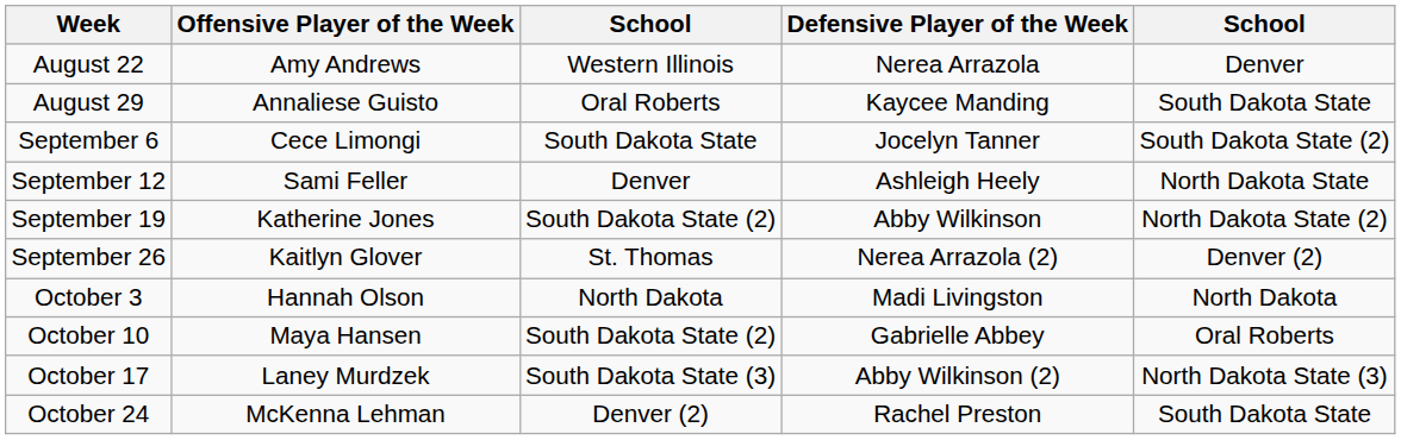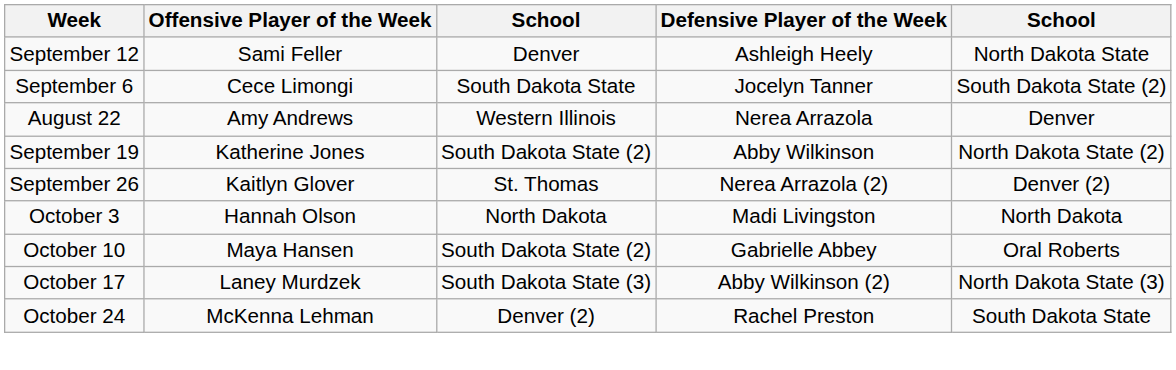 <table class="wikitable" style="text-align:center">
 <tr>
 <th>Week</th>
 <th>Offensive Player of the Week</th>
 <th>School</th>
 <th>Defensive Player of the Week</th>
 <th>School</th>
 </tr>
 <tr>
-<td>August 22</td>
-<td style=>Amy Andrews</td>
-<td style=>Western Illinois</td>
-<td style=>Nerea Arrazola</td>
+<td>September 12</td>
+<td style=>Sami Feller</td>
 <td style=>Denver</td>
-</tr>
-<tr>
-<td>August 29</td>
-<td style=>Annaliese Guisto</td>
-<td style=>Oral Roberts</td>
-<td style=>Kaycee Manding</td>
-<td style=>South Dakota State</td>
+<td style=>Ashleigh Heely</td>
+<td style=>North Dakota State</td>
 </tr>
 <tr>
 <td>September 6</td>
 <td style=>Cece Limongi</td>
 <td style=>South Dakota State</td>
 <td style=>Jocelyn Tanner</td>
 <td style=>South Dakota State (2)</td>
 </tr>
 <tr>
-<td>September 12</td>
-<td style=>Sami Feller</td>
+<td>August 22</td>
+<td style=>Amy Andrews</td>
+<td style=>Western Illinois</td>
+<td style=>Nerea Arrazola</td>
 <td style=>Denver</td>
-<td style=>Ashleigh Heely</td>
-<td style=>North Dakota State</td>
 </tr>
 <tr>
 <td>September 19</td>
 <td style=>Katherine Jones</td>
 <td style=>South Dakota State (2)</td>
 <td style=>Abby Wilkinson</td>
 <td style=>North Dakota State (2)</td>
 </tr>
 <tr>
 <td>September 26</td>
 <td style=>Kaitlyn Glover</td>
 <td style=>St. Thomas</td>
 <td style=>Nerea Arrazola (2)</td>
 <td style=>Denver (2)</td>
 </tr>
 <tr>
 <td>October 3</td>
 <td style=>Hannah Olson</td>
 <td style=>North Dakota</td>
 <td style=>Madi Livingston</td>
 <td style=>North Dakota</td>
 </tr>
 <tr>
 <td>October 10</td>
 <td style=>Maya Hansen</td>
 <td style=>South Dakota State (2)</td>
 <td style=>Gabrielle Abbey</td>
 <td style=>Oral Roberts</td>
 </tr>
 <tr>
 <td>October 17</td>
 <td style=>Laney Murdzek</td>
 <td style=>South Dakota State (3)</td>
 <td style=>Abby Wilkinson (2)</td>
 <td style=>North Dakota State (3)</td>
 </tr>
 <tr>
 <td>October 24</td>
 <td style=>McKenna Lehman</td>
 <td style=>Denver (2)</td>
 <td style=>Rachel Preston</td>
 <td style=>South Dakota State</td>
 </tr>
 </table>
